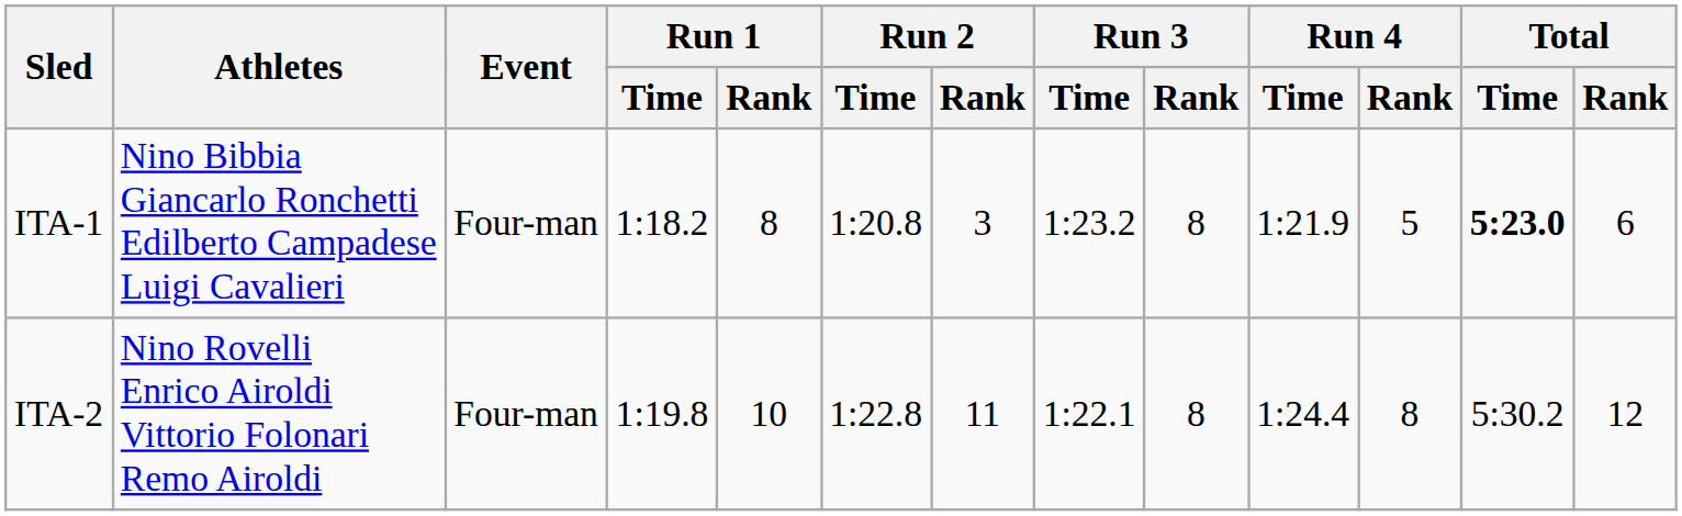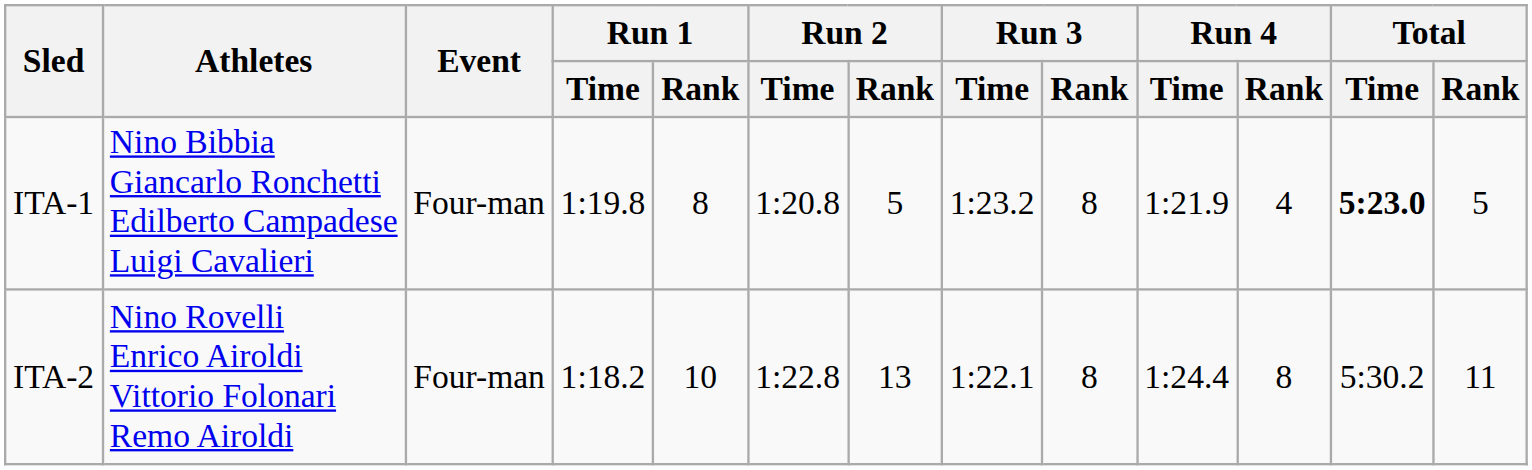 <table class="wikitable" border="1" style="font-size:90%">
 <tr>
 <th rowspan="2">Sled</th>
 <th rowspan="2">Athletes</th>
 <th rowspan="2">Event</th>
 <th colspan="2">Run 1</th>
 <th colspan="2">Run 2</th>
 <th colspan="2">Run 3</th>
 <th colspan="2">Run 4</th>
 <th colspan="2">Total</th>
 </tr>
 <tr>
 <th>Time</th>
 <th>Rank</th>
 <th>Time</th>
 <th>Rank</th>
 <th>Time</th>
 <th>Rank</th>
 <th>Time</th>
 <th>Rank</th>
 <th>Time</th>
 <th>Rank</th>
 </tr>
 <tr>
 <td align="center">ITA-1</td>
 <td><a href='#'>Nino Bibbia</a><br><a href='#'>Giancarlo Ronchetti</a><br><a href='#'>Edilberto Campadese</a><br><a href='#'>Luigi Cavalieri</a></td>
 <td>Four-man</td>
-<td align="center">1:18.2</td>
+<td align="center">1:19.8</td>
 <td align="center">8</td>
 <td align="center">1:20.8</td>
-<td align="center">3</td>
+<td align="center">5</td>
 <td align="center">1:23.2</td>
 <td align="center">8</td>
 <td align="center">1:21.9</td>
+<td align="center">4</td>
+<td align="center"><strong>5:23.0</strong></td>
 <td align="center">5</td>
-<td align="center"><strong>5:23.0</strong></td>
-<td align="center">6</td>
 </tr>
 <tr>
 <td align="center">ITA-2</td>
 <td><a href='#'>Nino Rovelli</a><br><a href='#'>Enrico Airoldi</a><br><a href='#'>Vittorio Folonari</a><br><a href='#'>Remo Airoldi</a></td>
 <td>Four-man</td>
-<td align="center">1:19.8</td>
+<td align="center">1:18.2</td>
 <td align="center">10</td>
 <td align="center">1:22.8</td>
-<td align="center">11</td>
+<td align="center">13</td>
 <td align="center">1:22.1</td>
 <td align="center">8</td>
 <td align="center">1:24.4</td>
 <td align="center">8</td>
 <td align="center">5:30.2</td>
-<td align="center">12</td>
+<td align="center">11</td>
 </tr>
 </table>
